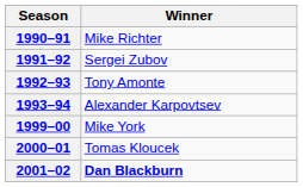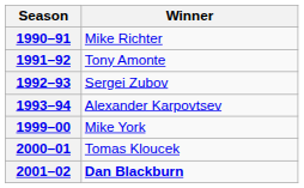 <table class="wikitable">
 <tr>
 <th scope="col" style="width:5em">Season</th>
 <th scope="col" style="width:15em">Winner</th>
 </tr>
 <tr>
 <th scope="row"><a href='#'>1990–91</a></th>
 <td><a href='#'>Mike Richter</a></td>
 </tr>
 <tr>
 <th scope="row"><a href='#'>1991–92</a></th>
-<td><a href='#'>Sergei Zubov</a></td>
+<td><a href='#'>Tony Amonte</a></td>
 </tr>
 <tr>
 <th scope="row"><a href='#'>1992–93</a></th>
-<td><a href='#'>Tony Amonte</a></td>
+<td><a href='#'>Sergei Zubov</a></td>
 </tr>
 <tr>
 <th scope="row"><a href='#'>1993–94</a></th>
 <td><a href='#'>Alexander Karpovtsev</a></td>
 </tr>
 <tr>
 <th scope="row"><a href='#'>1999–00</a></th>
 <td><a href='#'>Mike York</a></td>
 </tr>
 <tr>
 <th scope="row"><a href='#'>2000–01</a></th>
 <td><a href='#'>Tomas Kloucek</a></td>
 </tr>
 <tr>
 <th scope="row"><a href='#'>2001–02</a></th>
 <td><strong><a href='#'>Dan Blackburn</a></strong></td>
 </tr>
 </table>
